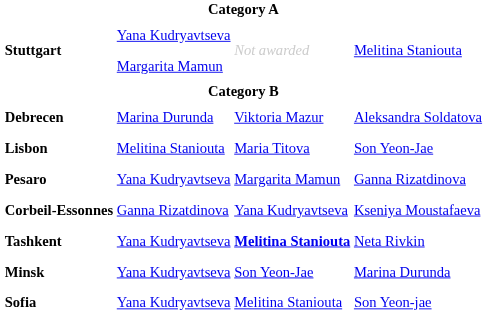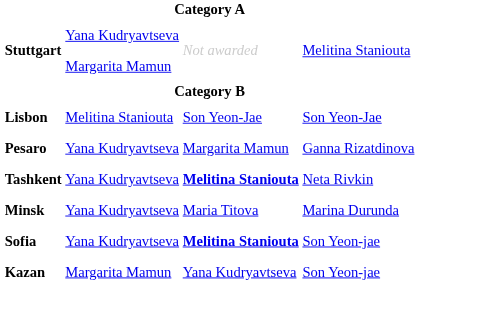 <table>
 <tr>
 <td colspan="4" style="text-align:center;"><strong>Category A</strong></td>
 </tr>
 <tr>
 <th rowspan=2 scope=row style="text-align:left">Stuttgart</th>
 <td style="height:30px;"> <a href='#'>Yana Kudryavtseva</a></td>
 <td rowspan=2 style=color:#ccc><em>Not awarded</em></td>
 <td rowspan=2> <a href='#'>Melitina Staniouta</a></td>
 </tr>
 <tr>
 <td style="height:30px;"> <a href='#'>Margarita Mamun</a></td>
 </tr>
 <tr>
 <td colspan="4" style="text-align:center;"><strong>Category B</strong></td>
 </tr>
 <tr>
-<th scope=row style="text-align:left">Debrecen</th>
-<td style="height:30px;"> <a href='#'>Marina Durunda</a></td>
-<td style="height:30px;"> <a href='#'>Viktoria Mazur</a></td>
-<td style="height:30px;"> <a href='#'>Aleksandra Soldatova</a></td>
-</tr>
-<tr>
 <th scope=row style="text-align:left">Lisbon</th>
 <td style="height:30px;"> <a href='#'>Melitina Staniouta</a></td>
-<td style="height:30px;"> <a href='#'>Maria Titova</a></td>
+<td style="height:30px;"> <a href='#'>Son Yeon-Jae</a></td>
 <td style="height:30px;"> <a href='#'>Son Yeon-Jae</a></td>
 </tr>
 <tr>
 <th scope=row style="text-align:left">Pesaro</th>
 <td style="height:30px;"> <a href='#'>Yana Kudryavtseva</a></td>
 <td style="height:30px;"> <a href='#'>Margarita Mamun</a></td>
 <td style="height:30px;"> <a href='#'>Ganna Rizatdinova</a></td>
-</tr>
-<tr>
-<th scope=row style="text-align:left">Corbeil-Essonnes</th>
-<td style="height:30px;"> <a href='#'>Ganna Rizatdinova</a></td>
-<td style="height:30px;"> <a href='#'>Yana Kudryavtseva</a></td>
-<td style="height:30px;"> <a href='#'>Kseniya Moustafaeva</a></td>
 </tr>
 <tr>
 <th scope=row style="text-align:left">Tashkent</th>
 <td style="height:30px;"> <a href='#'>Yana Kudryavtseva</a></td>
 <td style="height:30px;"><strong> <a href='#'>Melitina Staniouta</a></strong></td>
 <td style="height:30px;"> <a href='#'>Neta Rivkin</a></td>
 </tr>
 <tr>
 <th scope=row style="text-align:left">Minsk</th>
 <td style="height:30px;"> <a href='#'>Yana Kudryavtseva</a></td>
-<td style="height:30px;"> <a href='#'>Son Yeon-Jae</a></td>
+<td style="height:30px;"> <a href='#'>Maria Titova</a></td>
 <td style="height:30px;"> <a href='#'>Marina Durunda</a></td>
 </tr>
 <tr>
 <th scope=row style="text-align:left">Sofia</th>
 <td style="height:30px;"> <a href='#'>Yana Kudryavtseva</a></td>
-<td style="height:30px;"> <a href='#'>Melitina Staniouta</a></td>
+<td style="height:30px;"><strong> <a href='#'>Melitina Staniouta</a></strong></td>
+<td style="height:30px;"> <a href='#'>Son Yeon-jae</a></td>
+</tr>
+<tr>
+<th scope=row style="text-align:left">Kazan</th>
+<td style="height:30px;"> <a href='#'>Margarita Mamun</a></td>
+<td style="height:30px;"> <a href='#'>Yana Kudryavtseva</a></td>
 <td style="height:30px;"> <a href='#'>Son Yeon-jae</a></td>
 </tr>
 </table>
